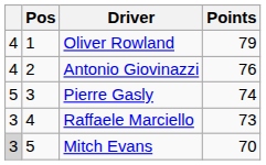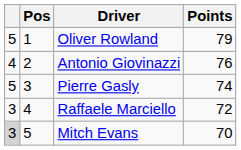 <table class="wikitable" style="font-size: 85%;">
 <tr>
 <th></th>
 <th>Pos</th>
 <th>Driver</th>
 <th>Points</th>
 </tr>
 <tr>
-<td align="left"> 4</td>
+<td align="left"> 5</td>
 <td align="left">1</td>
 <td> <a href='#'>Oliver Rowland</a></td>
 <td align="right">79</td>
 </tr>
 <tr>
 <td align="left"> 4</td>
 <td align="left">2</td>
 <td> <a href='#'>Antonio Giovinazzi</a></td>
 <td align="right">76</td>
 </tr>
 <tr>
 <td align="left"> 5</td>
 <td align="left">3</td>
 <td> <a href='#'>Pierre Gasly</a></td>
 <td align="right">74</td>
 </tr>
 <tr>
 <td align="left"> 3</td>
 <td align="left">4</td>
 <td> <a href='#'>Raffaele Marciello</a></td>
-<td align="right">73</td>
+<td align="right">72</td>
 </tr>
 <tr>
 <td align="left" style="background: lightgrey;"> 3</td>
 <td align="left">5</td>
 <td> <a href='#'>Mitch Evans</a></td>
 <td align="right">70</td>
 </tr>
 </table>
